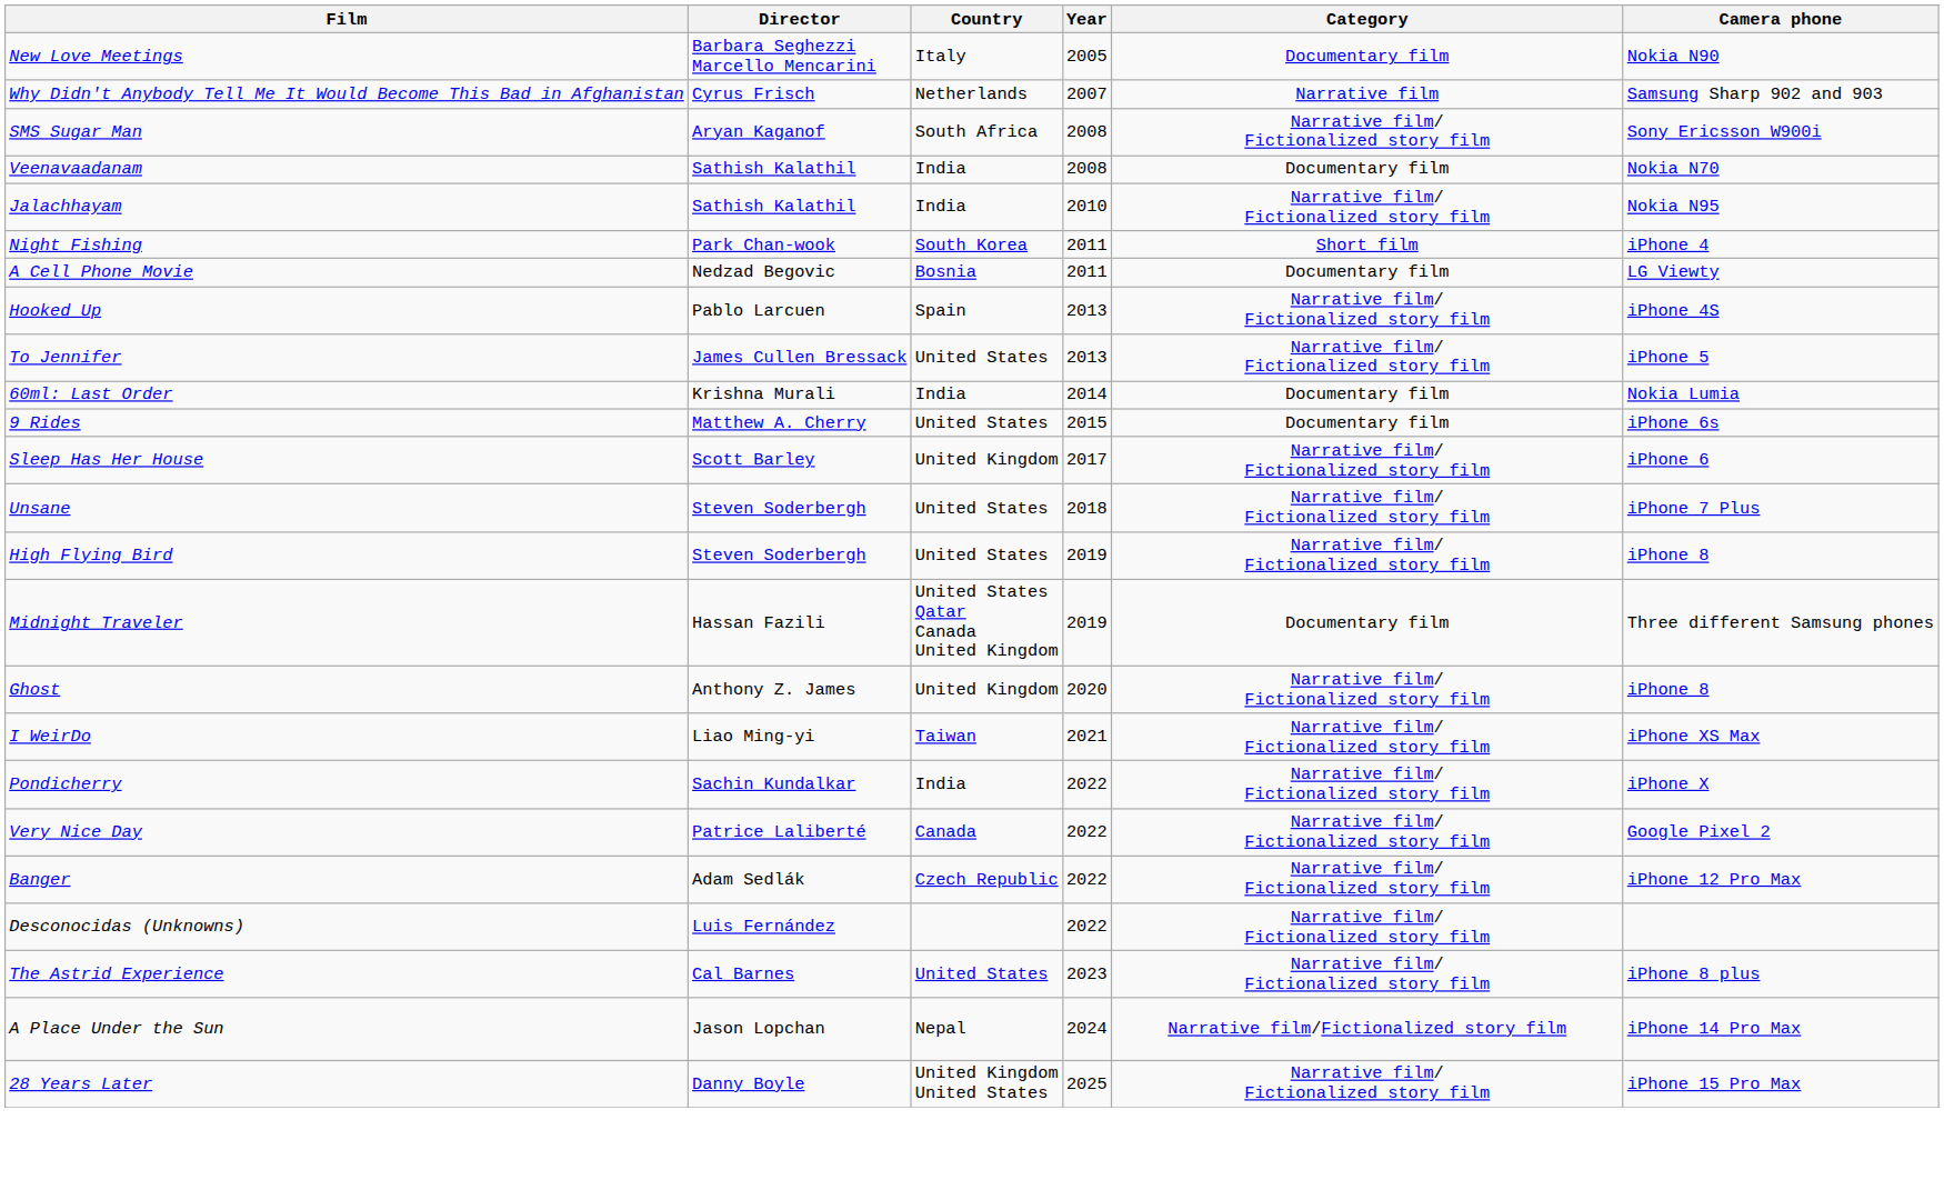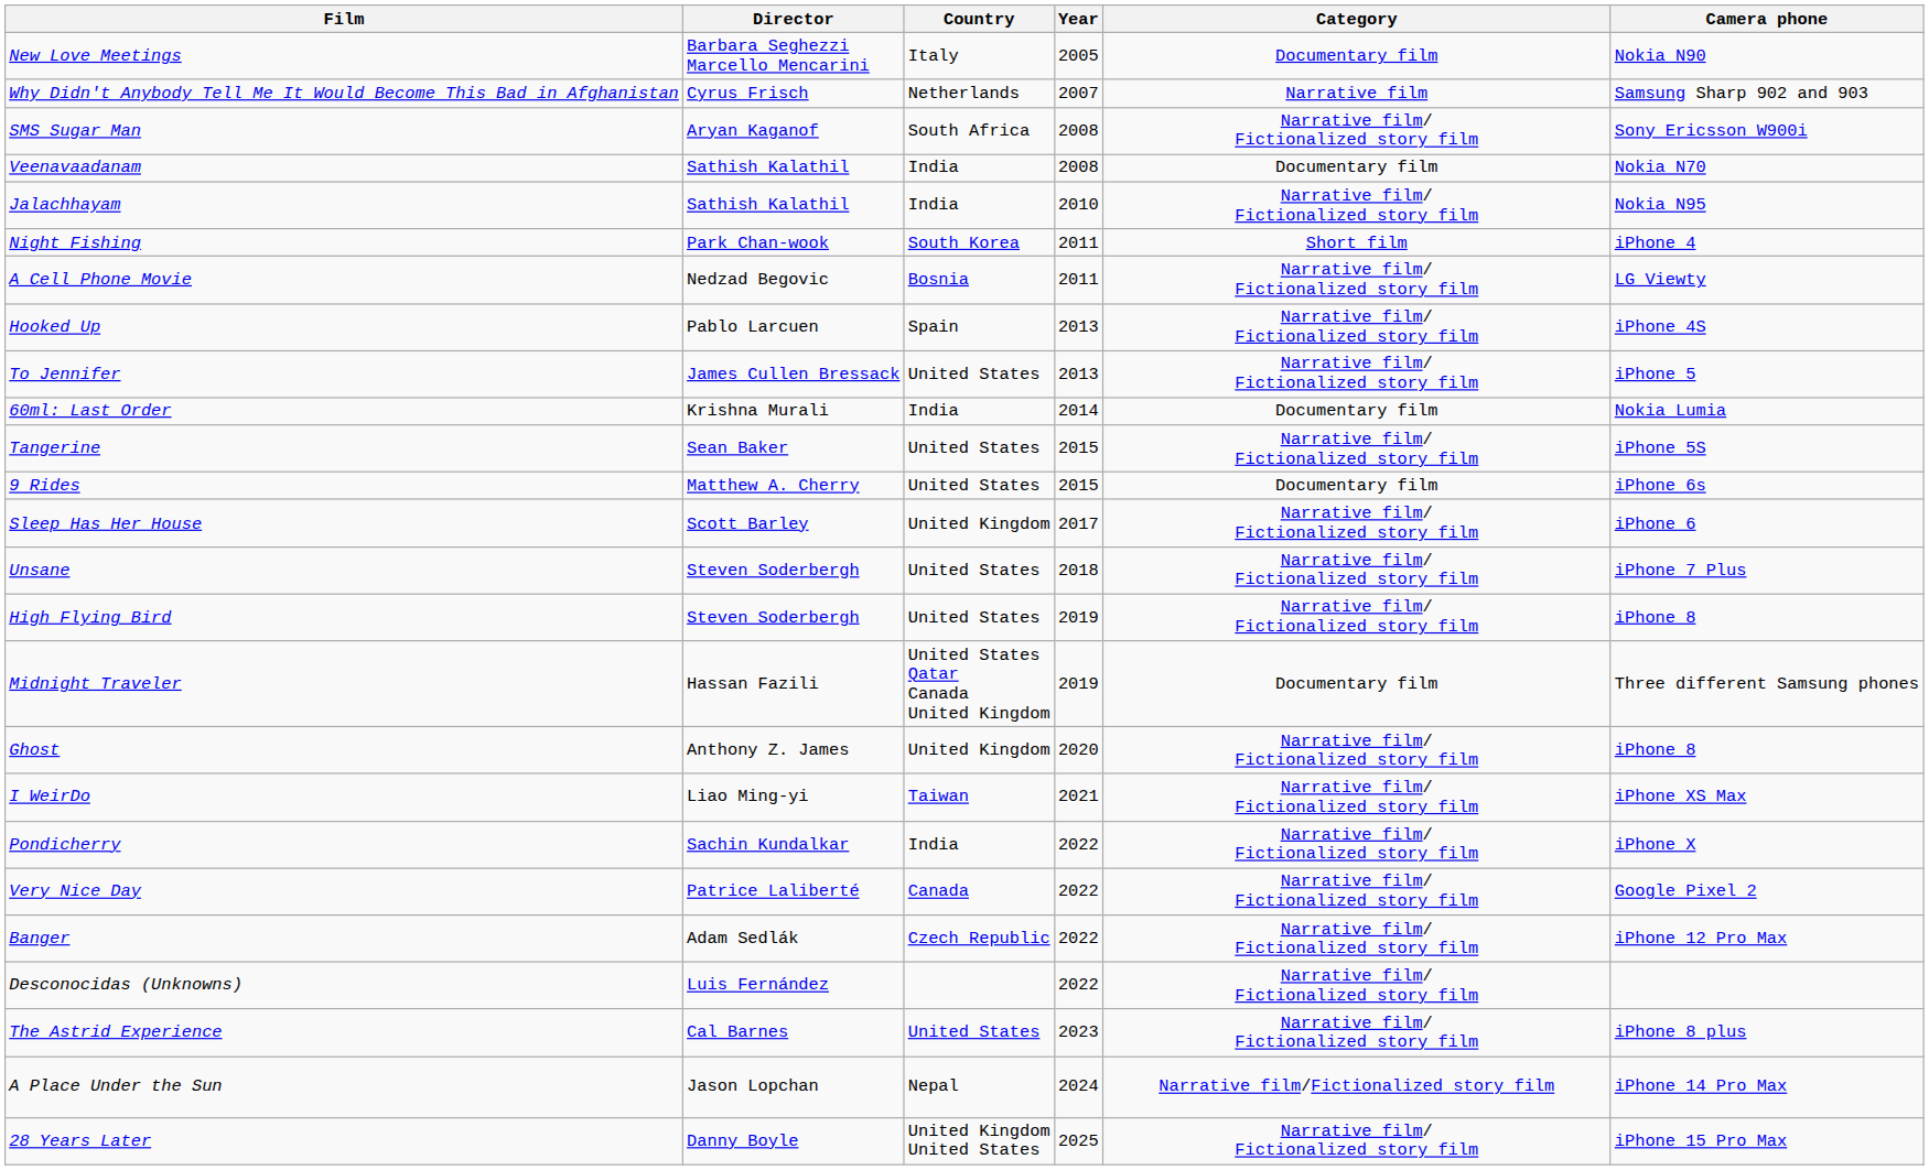 <table class="wikitable sortable">
 <tr>
 <th style="font-weight: bold;">Film</th>
 <th style="font-weight: bold;">Director</th>
 <th style="font-weight: bold;">Country</th>
 <th style="font-weight: bold;">Year</th>
 <th style="font-weight: bold;">Category</th>
 <th style="text-align: center; font-weight: bold;">Camera phone</th>
 </tr>
 <tr>
 <td><em><a href='#'>New Love Meetings</a></em></td>
 <td><a href='#'>Barbara Seghezzi</a><br><a href='#'>Marcello Mencarini</a></td>
 <td>Italy</td>
 <td>2005</td>
 <td style="text-align: center;"><a href='#'>Documentary film</a></td>
 <td><a href='#'>Nokia N90</a></td>
 </tr>
 <tr>
 <td><em><a href='#'>Why Didn't Anybody Tell Me It Would Become This Bad in Afghanistan</a></em></td>
 <td><a href='#'>Cyrus Frisch</a></td>
 <td>Netherlands</td>
 <td>2007</td>
 <td style="text-align: center;"><a href='#'>Narrative film</a></td>
 <td><a href='#'>Samsung</a> Sharp 902 and 903</td>
 </tr>
 <tr>
 <td><em><a href='#'>SMS Sugar Man</a></em></td>
 <td><a href='#'>Aryan Kaganof</a></td>
 <td>South Africa</td>
 <td>2008</td>
 <td style="text-align: center;"><a href='#'>Narrative film</a>/<br><a href='#'>Fictionalized story film</a></td>
 <td><a href='#'>Sony Ericsson W900i</a></td>
 </tr>
 <tr>
 <td><em><a href='#'>Veenavaadanam</a></em></td>
 <td><a href='#'>Sathish Kalathil</a></td>
 <td>India</td>
 <td>2008</td>
 <td style="text-align: center;">Documentary film</td>
 <td><a href='#'>Nokia N70</a></td>
 </tr>
 <tr>
 <td><em><a href='#'>Jalachhayam</a></em></td>
 <td><a href='#'>Sathish Kalathil</a></td>
 <td>India</td>
 <td>2010</td>
 <td style="text-align: center;"><a href='#'>Narrative film</a>/<br><a href='#'>Fictionalized story film</a></td>
 <td><a href='#'>Nokia N95</a></td>
 </tr>
 <tr>
 <td><em><a href='#'>Night Fishing</a></em></td>
 <td><a href='#'>Park Chan-wook</a></td>
 <td><a href='#'>South Korea</a></td>
 <td>2011</td>
 <td style="text-align: center;"><a href='#'>Short film</a></td>
 <td><a href='#'>iPhone 4</a></td>
 </tr>
 <tr>
 <td><em><a href='#'>A Cell Phone Movie</a></em></td>
 <td>Nedzad Begovic</td>
 <td><a href='#'>Bosnia</a></td>
 <td>2011</td>
-<td style="text-align: center;">Documentary film</td>
+<td style="text-align: center;"><a href='#'>Narrative film</a>/<br><a href='#'>Fictionalized story film</a></td>
 <td><a href='#'>LG Viewty</a></td>
 </tr>
 <tr>
 <td><em><a href='#'>Hooked Up</a></em></td>
 <td>Pablo Larcuen</td>
 <td>Spain</td>
 <td>2013</td>
 <td style="text-align: center;"><a href='#'>Narrative film</a>/<br><a href='#'>Fictionalized story film</a></td>
 <td><a href='#'>iPhone 4S</a></td>
 </tr>
 <tr>
 <td><em><a href='#'>To Jennifer</a></em></td>
 <td><a href='#'>James Cullen Bressack</a></td>
 <td>United States</td>
 <td>2013</td>
 <td style="text-align: center;"><a href='#'>Narrative film</a>/<br><a href='#'>Fictionalized story film</a></td>
 <td><a href='#'>iPhone 5</a></td>
 </tr>
 <tr>
 <td><em><a href='#'>60ml: Last Order</a></em></td>
 <td>Krishna Murali</td>
 <td>India</td>
 <td>2014</td>
 <td style="text-align: center;">Documentary film</td>
 <td><a href='#'>Nokia Lumia</a></td>
+</tr>
+<tr>
+<td><em><a href='#'>Tangerine</a></em></td>
+<td><a href='#'>Sean Baker</a></td>
+<td>United States</td>
+<td>2015</td>
+<td style="text-align: center;"><a href='#'>Narrative film</a>/<br><a href='#'>Fictionalized story film</a></td>
+<td><a href='#'>iPhone 5S</a></td>
 </tr>
 <tr>
 <td><em><a href='#'>9 Rides</a></em></td>
 <td><a href='#'>Matthew A. Cherry</a></td>
 <td>United States</td>
 <td>2015</td>
 <td style="text-align: center;">Documentary film</td>
 <td><a href='#'>iPhone 6s</a></td>
 </tr>
 <tr>
 <td><em><a href='#'>Sleep Has Her House</a></em></td>
 <td><a href='#'>Scott Barley</a></td>
 <td>United Kingdom</td>
 <td>2017</td>
 <td style="text-align: center;"><a href='#'>Narrative film</a>/<br><a href='#'>Fictionalized story film</a></td>
 <td><a href='#'>iPhone 6</a></td>
 </tr>
 <tr>
 <td><em><a href='#'>Unsane</a></em></td>
 <td><a href='#'>Steven Soderbergh</a></td>
 <td>United States</td>
 <td>2018</td>
 <td style="text-align: center;"><a href='#'>Narrative film</a>/<br><a href='#'>Fictionalized story film</a></td>
 <td><a href='#'>iPhone 7 Plus</a></td>
 </tr>
 <tr>
 <td><em><a href='#'>High Flying Bird</a></em></td>
 <td><a href='#'>Steven Soderbergh</a></td>
 <td>United States</td>
 <td>2019</td>
 <td style="text-align: center;"><a href='#'>Narrative film</a>/<br><a href='#'>Fictionalized story film</a></td>
 <td><a href='#'>iPhone 8</a></td>
 </tr>
 <tr>
 <td><em><a href='#'>Midnight Traveler</a></em></td>
 <td>Hassan Fazili</td>
 <td>United States<br><a href='#'>Qatar</a><br>Canada<br>United Kingdom</td>
 <td>2019</td>
 <td style="text-align: center;">Documentary film</td>
 <td>Three different Samsung phones</td>
 </tr>
 <tr>
 <td><em><a href='#'>Ghost</a></em></td>
 <td>Anthony Z. James</td>
 <td>United Kingdom</td>
 <td>2020</td>
 <td style="text-align: center;"><a href='#'>Narrative film</a>/<br><a href='#'>Fictionalized story film</a></td>
 <td><a href='#'>iPhone 8</a></td>
 </tr>
 <tr>
 <td><em><a href='#'>I WeirDo</a></em></td>
 <td>Liao Ming-yi</td>
 <td><a href='#'>Taiwan</a></td>
 <td>2021</td>
 <td style="text-align: center;"><a href='#'>Narrative film</a>/<br><a href='#'>Fictionalized story film</a></td>
 <td><a href='#'>iPhone XS Max</a></td>
 </tr>
 <tr>
 <td><em><a href='#'>Pondicherry</a></em></td>
 <td><a href='#'>Sachin Kundalkar</a></td>
 <td>India</td>
 <td>2022</td>
 <td style="text-align: center;"><a href='#'>Narrative film</a>/<br><a href='#'>Fictionalized story film</a></td>
 <td><a href='#'>iPhone X</a></td>
 </tr>
 <tr>
 <td><em><a href='#'>Very Nice Day</a></em></td>
 <td><a href='#'>Patrice Laliberté</a></td>
 <td><a href='#'>Canada</a></td>
 <td>2022</td>
 <td style="text-align: center;"><a href='#'>Narrative film</a>/<br><a href='#'>Fictionalized story film</a></td>
 <td><a href='#'>Google Pixel 2</a></td>
 </tr>
 <tr>
 <td><em><a href='#'>Banger</a></em></td>
 <td>Adam Sedlák</td>
 <td><a href='#'>Czech Republic</a></td>
 <td>2022</td>
 <td style="text-align: center;"><a href='#'>Narrative film</a>/<br><a href='#'>Fictionalized story film</a></td>
 <td><a href='#'>iPhone 12 Pro Max</a></td>
 </tr>
 <tr>
 <td><em>Desconocidas (Unknowns)</em></td>
 <td><a href='#'>Luis Fernández</a></td>
 <td></td>
 <td>2022</td>
 <td style="text-align: center;"><a href='#'>Narrative film</a>/<br><a href='#'>Fictionalized story film</a></td>
 <td></td>
 </tr>
 <tr>
 <td><em><a href='#'>The Astrid Experience</a></em></td>
 <td><a href='#'>Cal Barnes</a></td>
 <td><a href='#'>United States</a></td>
 <td>2023</td>
 <td style="text-align: center;"><a href='#'>Narrative film</a>/<br><a href='#'>Fictionalized story film</a></td>
 <td><a href='#'>iPhone 8 plus</a></td>
 </tr>
 <tr>
 <td><em>A Place Under the Sun</em></td>
 <td>Jason Lopchan</td>
 <td>Nepal</td>
 <td>2024</td>
 <td><blockquote><a href='#'>Narrative film</a>/<a href='#'>Fictionalized story film</a></blockquote></td>
 <td><a href='#'>iPhone 14 Pro Max</a></td>
 </tr>
 <tr>
 <td><em><a href='#'>28 Years Later</a></em></td>
 <td><a href='#'>Danny Boyle</a></td>
 <td>United Kingdom<br>United States</td>
 <td>2025</td>
 <td style="text-align: center;"><a href='#'>Narrative film</a>/<br><a href='#'>Fictionalized story film</a></td>
 <td><a href='#'>iPhone 15 Pro Max</a></td>
 </tr>
 </table>
